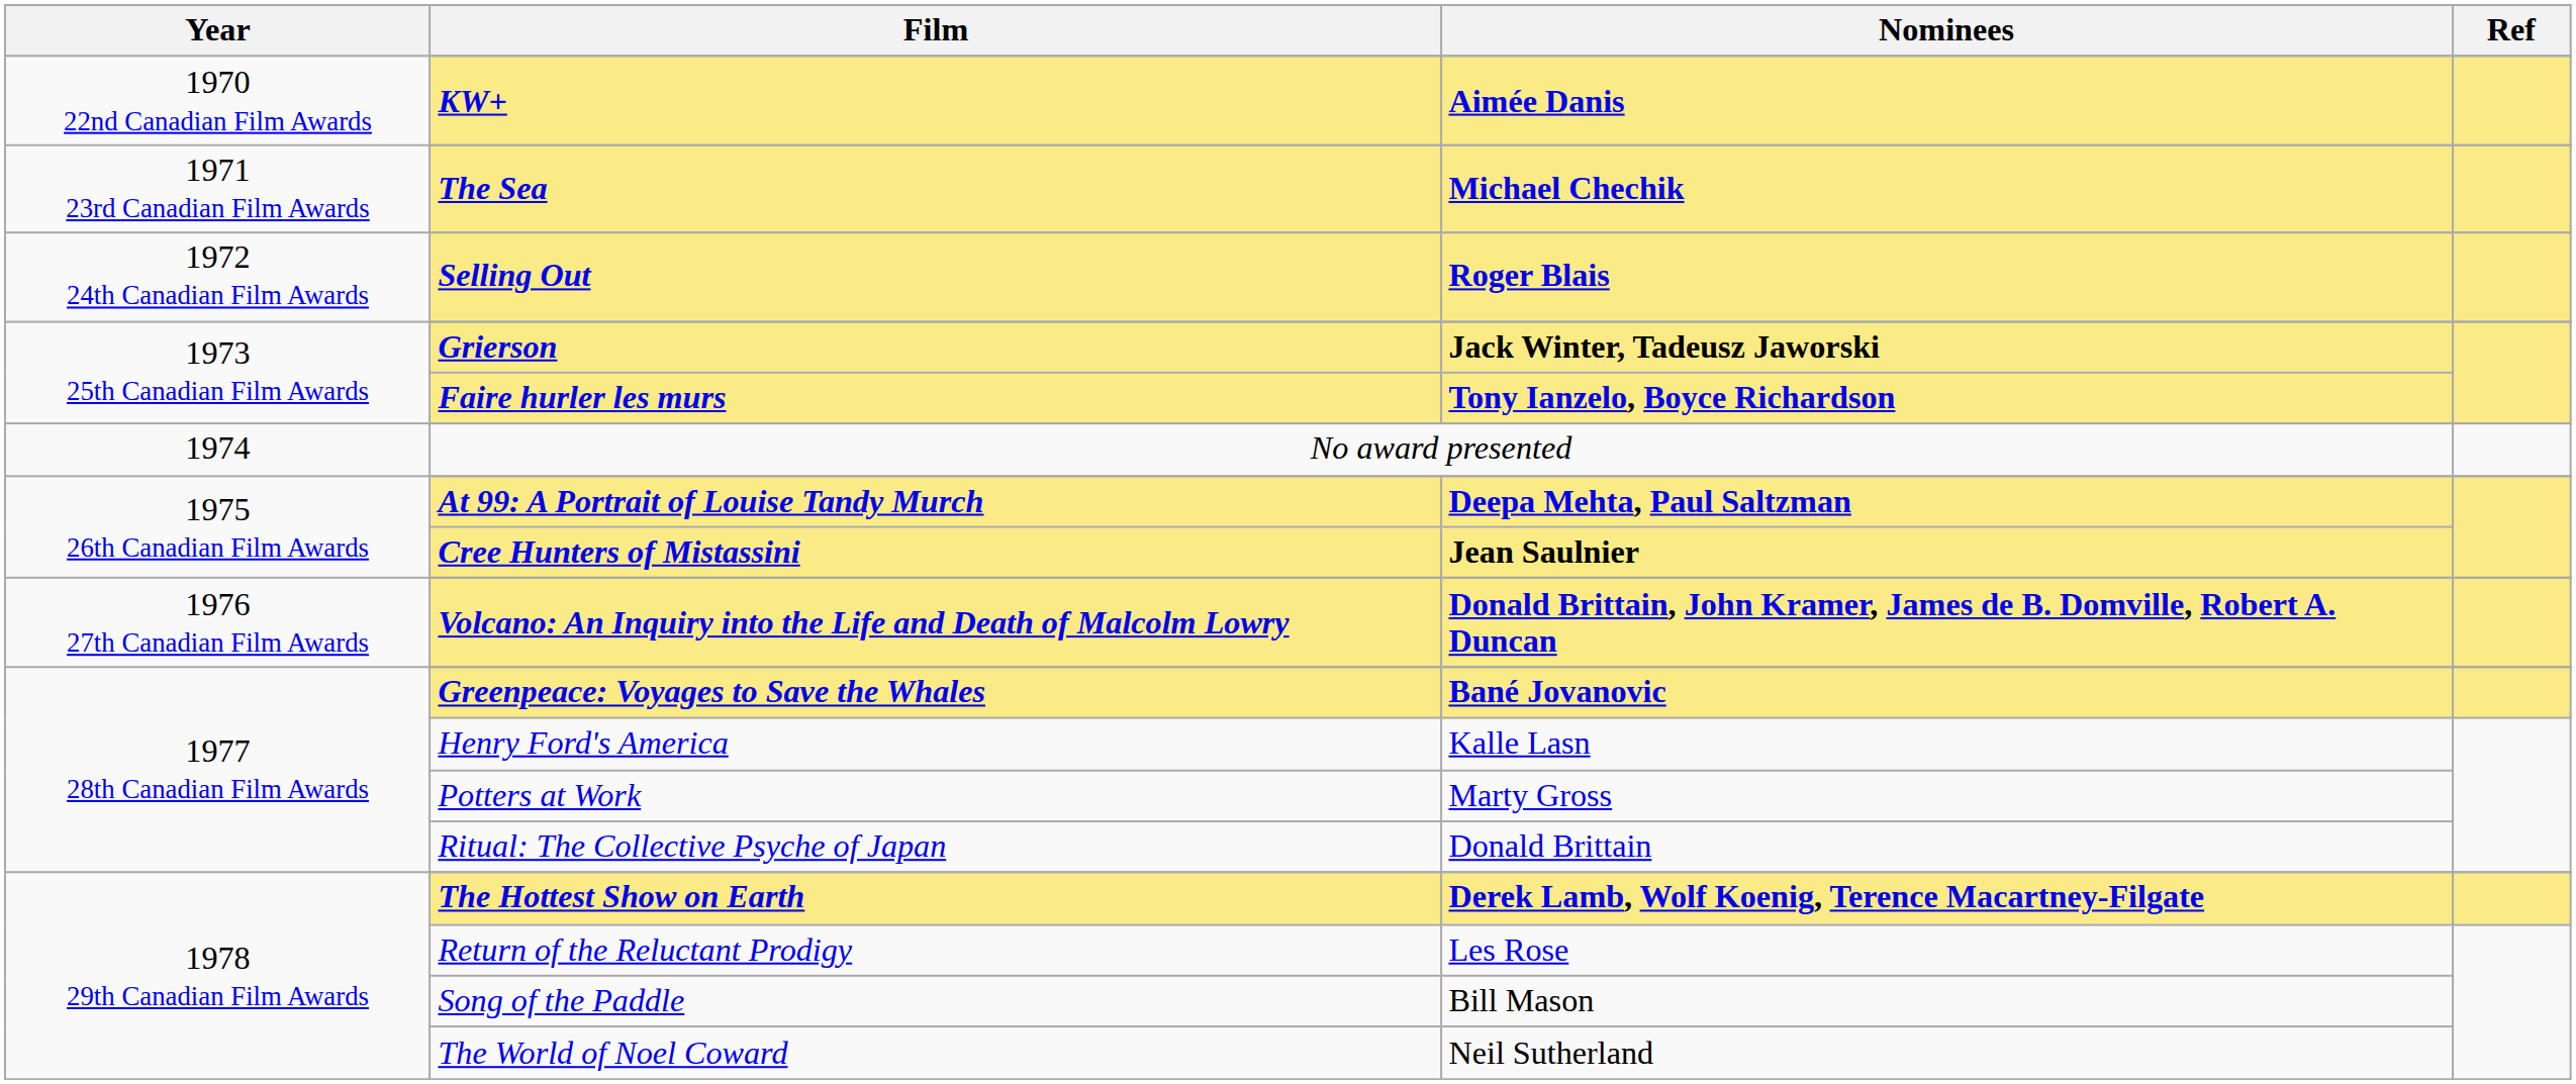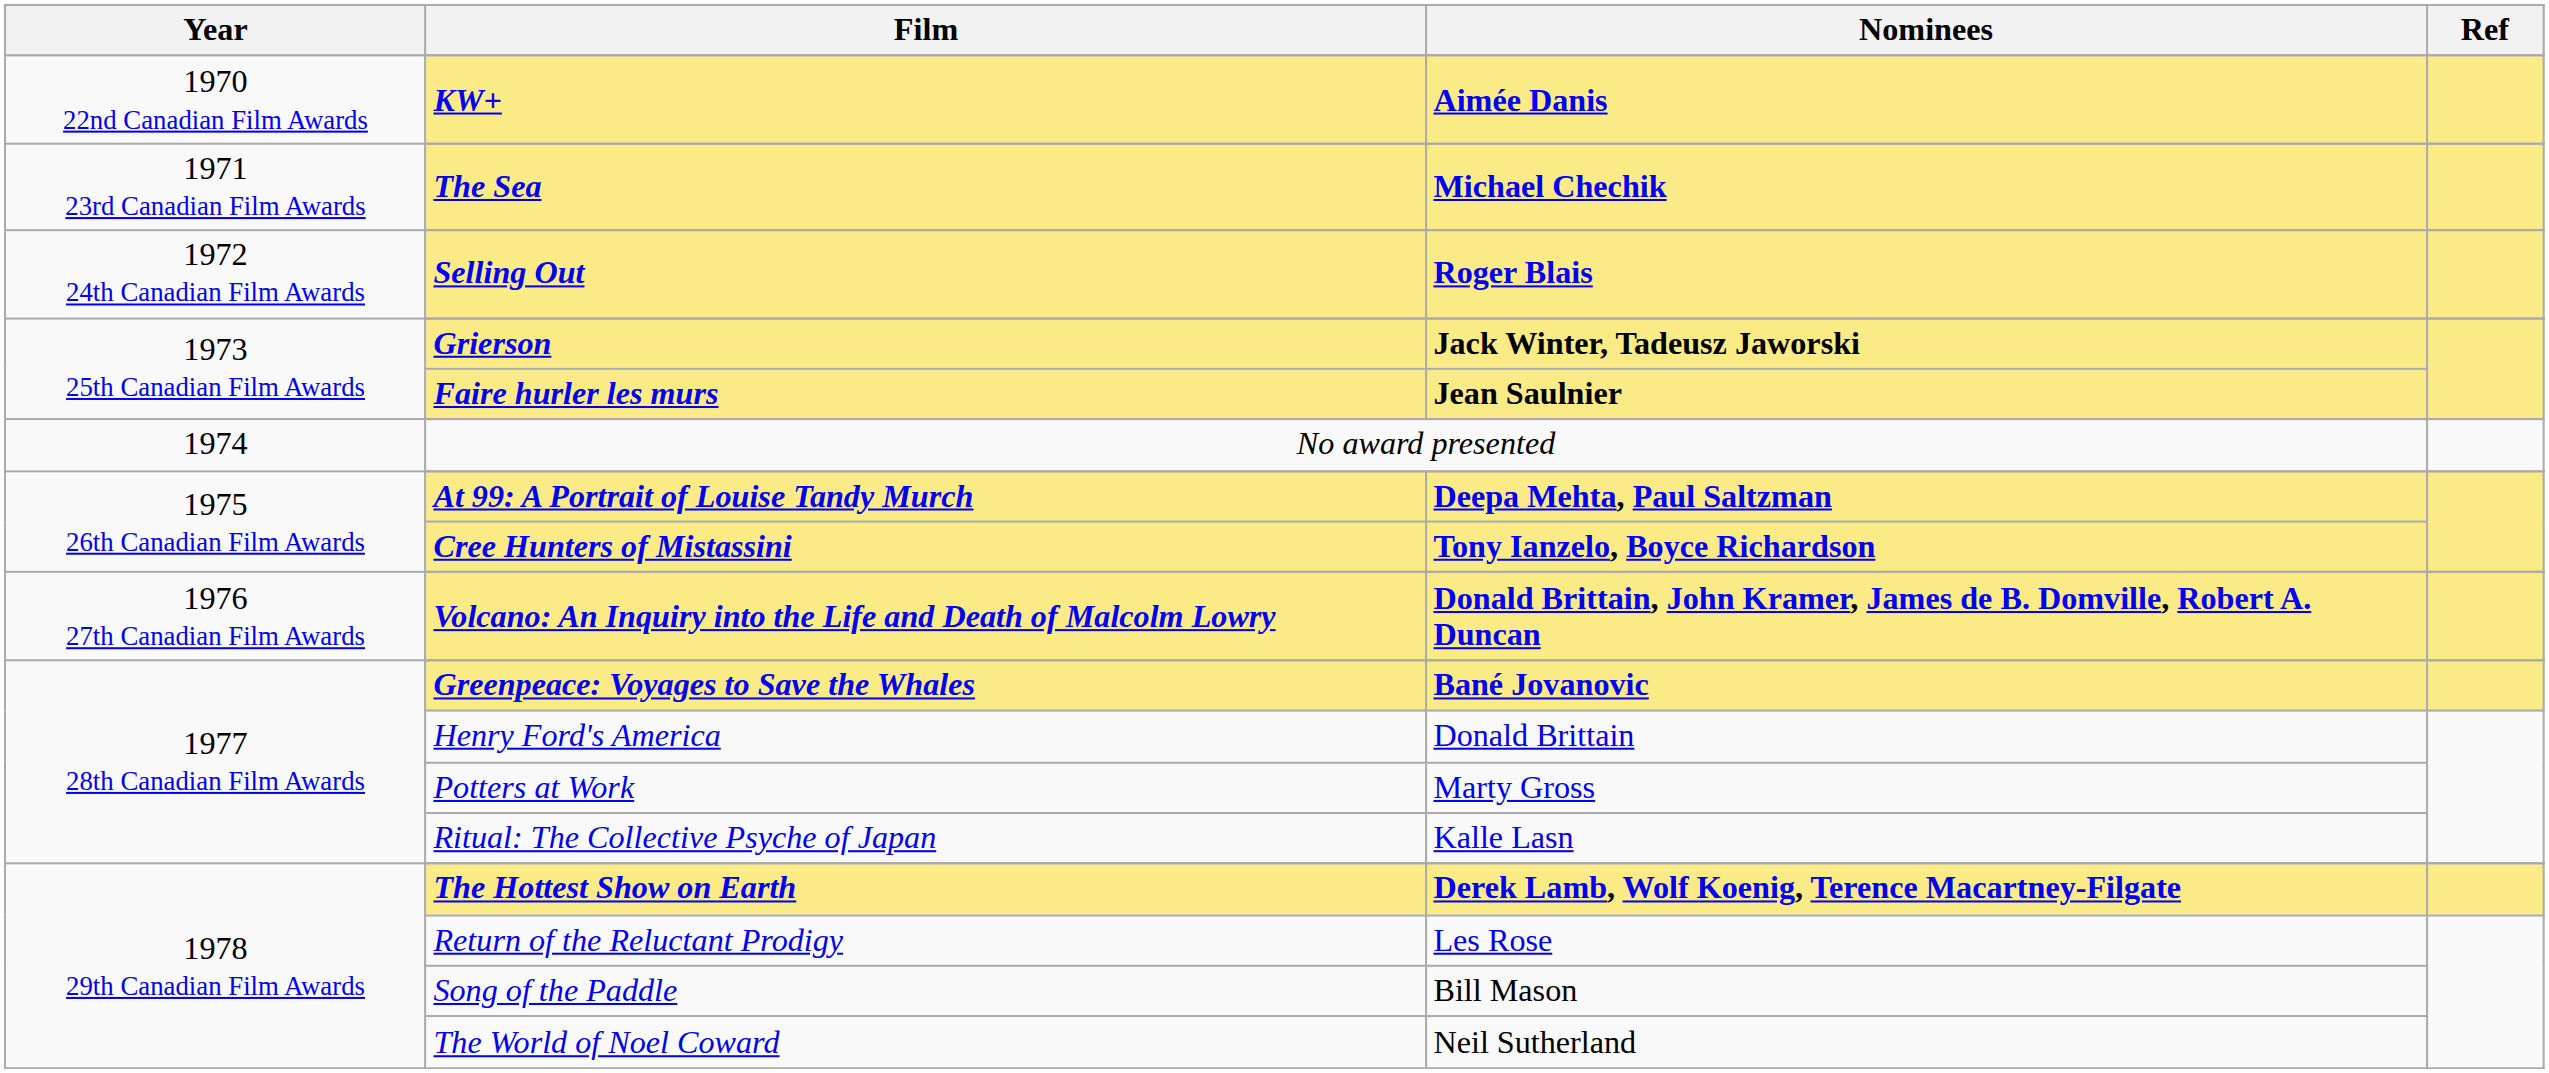 <table class="wikitable" style="width:100%;">
 <tr style="background:#bebebe;">
 <th style="width:8%;">Year</th>
 <th style="width:19%;">Film</th>
 <th style="width:19%;">Nominees</th>
 <th style="width:2%;">Ref</th>
 </tr>
 <tr>
 <td rowspan=2 align="center">1970 <br> <small><a href='#'>22nd Canadian Film Awards</a></small></td>
 </tr>
 <tr style="background:#FAEB86;">
 <td><strong><em><a href='#'>KW+</a></em></strong></td>
 <td><strong><a href='#'>Aimée Danis</a></strong></td>
 <td></td>
 </tr>
 <tr>
 <td rowspan=2 align="center">1971 <br> <small><a href='#'>23rd Canadian Film Awards</a></small></td>
 </tr>
 <tr style="background:#FAEB86;">
 <td><strong><em><a href='#'>The Sea</a></em></strong></td>
 <td><strong><a href='#'>Michael Chechik</a></strong></td>
 <td></td>
 </tr>
 <tr>
 <td rowspan=2 align="center">1972 <br> <small><a href='#'>24th Canadian Film Awards</a></small></td>
 </tr>
 <tr style="background:#FAEB86;">
 <td><strong><em><a href='#'>Selling Out</a></em></strong></td>
 <td><strong><a href='#'>Roger Blais</a></strong></td>
 <td></td>
 </tr>
 <tr>
 <td rowspan=3 align="center">1973 <br> <small><a href='#'>25th Canadian Film Awards</a></small></td>
 </tr>
 <tr style="background:#FAEB86;">
 <td><strong><em><a href='#'>Grierson</a></em></strong></td>
 <td><strong>Jack Winter, Tadeusz Jaworski</strong></td>
 <td rowspan=2></td>
 </tr>
 <tr style="background:#FAEB86;">
 <td><strong><em><a href='#'>Faire hurler les murs</a></em></strong></td>
-<td><strong><a href='#'>Tony Ianzelo</a>, <a href='#'>Boyce Richardson</a></strong></td>
+<td><strong>Jean Saulnier</strong></td>
 </tr>
 <tr>
 <td rowspan=2 align="center">1974</td>
 </tr>
 <tr>
 <td colspan=2 align=center><em>No award presented</em></td>
 <td></td>
 </tr>
 <tr>
 <td rowspan=3 align="center">1975 <br> <small><a href='#'>26th Canadian Film Awards</a></small></td>
 </tr>
 <tr style="background:#FAEB86;">
 <td><strong><em><a href='#'>At 99: A Portrait of Louise Tandy Murch</a></em></strong></td>
 <td><strong><a href='#'>Deepa Mehta</a>, <a href='#'>Paul Saltzman</a></strong></td>
 <td rowspan=2></td>
 </tr>
 <tr style="background:#FAEB86;">
 <td><strong><em><a href='#'>Cree Hunters of Mistassini</a></em></strong></td>
-<td><strong>Jean Saulnier</strong></td>
+<td><strong><a href='#'>Tony Ianzelo</a>, <a href='#'>Boyce Richardson</a></strong></td>
 </tr>
 <tr>
 <td rowspan=2 align="center">1976 <br> <small><a href='#'>27th Canadian Film Awards</a></small></td>
 </tr>
 <tr style="background:#FAEB86;">
 <td><strong><em><a href='#'>Volcano: An Inquiry into the Life and Death of Malcolm Lowry</a></em></strong></td>
 <td><strong><a href='#'>Donald Brittain</a>, <a href='#'>John Kramer</a>, <a href='#'>James de B. Domville</a>, <a href='#'>Robert A. Duncan</a></strong></td>
 <td></td>
 </tr>
 <tr>
 <td rowspan=5 align="center">1977 <br> <small><a href='#'>28th Canadian Film Awards</a></small></td>
 </tr>
 <tr style="background:#FAEB86;">
 <td><strong><em><a href='#'>Greenpeace: Voyages to Save the Whales</a></em></strong></td>
 <td><strong><a href='#'>Bané Jovanovic</a></strong></td>
 <td></td>
 </tr>
 <tr>
 <td><em><a href='#'>Henry Ford's America</a></em></td>
-<td><a href='#'>Kalle Lasn</a></td>
+<td><a href='#'>Donald Brittain</a></td>
 <td rowspan=3></td>
 </tr>
 <tr>
 <td><em><a href='#'>Potters at Work</a></em></td>
 <td><a href='#'>Marty Gross</a></td>
 </tr>
 <tr>
 <td><em><a href='#'>Ritual: The Collective Psyche of Japan</a></em></td>
-<td><a href='#'>Donald Brittain</a></td>
+<td><a href='#'>Kalle Lasn</a></td>
 </tr>
 <tr>
 <td rowspan=5 align="center">1978 <br> <small><a href='#'>29th Canadian Film Awards</a></small></td>
 </tr>
 <tr style="background:#FAEB86;">
 <td><strong><em><a href='#'>The Hottest Show on Earth</a></em></strong></td>
 <td><strong><a href='#'>Derek Lamb</a>, <a href='#'>Wolf Koenig</a>, <a href='#'>Terence Macartney-Filgate</a></strong></td>
 <td></td>
 </tr>
 <tr>
 <td><em><a href='#'>Return of the Reluctant Prodigy</a></em></td>
 <td><a href='#'>Les Rose</a></td>
 <td rowspan=3></td>
 </tr>
 <tr>
 <td><em><a href='#'>Song of the Paddle</a></em></td>
 <td>Bill Mason</td>
 </tr>
 <tr>
 <td><em><a href='#'>The World of Noel Coward</a></em></td>
 <td>Neil Sutherland</td>
 </tr>
 </table>
